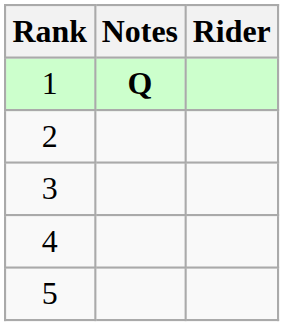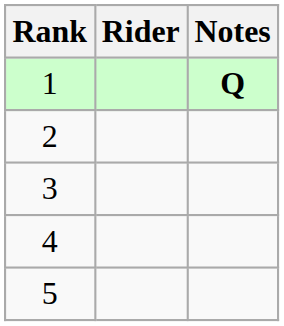 <table class="wikitable" style="font-size:95%" style="width:25em;">
 <tr>
 <th>Rank</th>
+<th>Rider</th>
 <th>Notes</th>
-<th>Rider</th>
 </tr>
 <tr bgcolor=ccffcc>
 <td align=center>1</td>
+<td></td>
 <td align=center><strong>Q</strong></td>
-<td></td>
 </tr>
 <tr>
 <td align=center>2</td>
 <td></td>
 <td></td>
 </tr>
 <tr>
 <td align=center>3</td>
 <td></td>
 <td></td>
 </tr>
 <tr>
 <td align=center>4</td>
 <td></td>
 <td></td>
 </tr>
 <tr>
 <td align=center>5</td>
 <td></td>
 <td></td>
 </tr>
 </table>
